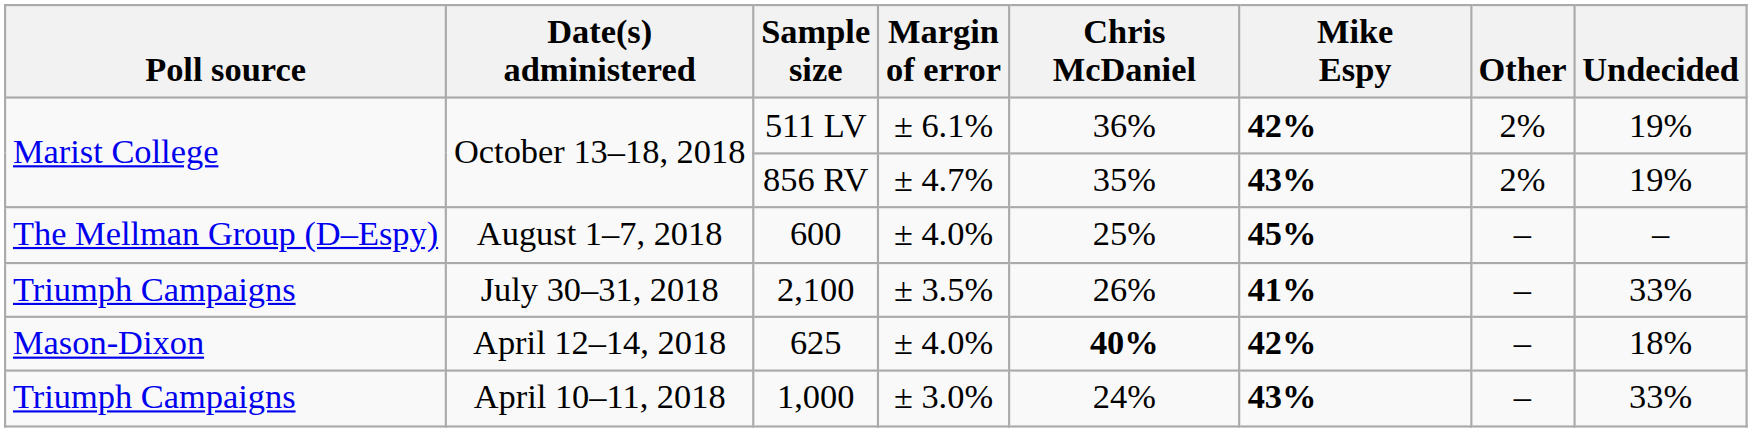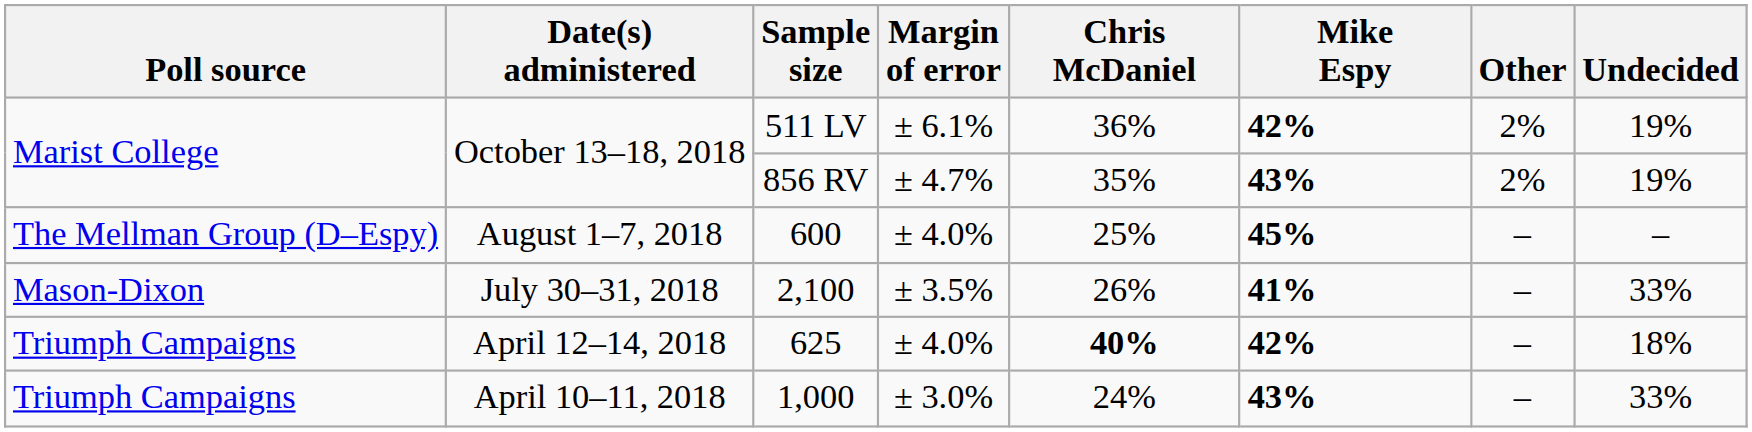 <table class="wikitable">
 <tr valign=bottom>
 <th>Poll source</th>
 <th>Date(s)<br>administered</th>
 <th>Sample<br>size</th>
 <th>Margin<br>of error</th>
 <th style="width:100px;">Chris<br>McDaniel</th>
 <th style="width:100px;">Mike<br>Espy</th>
 <th>Other</th>
 <th>Undecided</th>
 </tr>
 <tr>
 <td rowspan=2><a href='#'>Marist College</a></td>
 <td rowspan=2 align=center>October 13–18, 2018</td>
 <td align=center>511 LV</td>
 <td align=center>± 6.1%</td>
 <td align=center>36%</td>
 <td><strong>42%</strong></td>
 <td align=center>2%</td>
 <td align=center>19%</td>
 </tr>
 <tr>
 <td align=center>856 RV</td>
 <td align=center>± 4.7%</td>
 <td align=center>35%</td>
 <td><strong>43%</strong></td>
 <td align=center>2%</td>
 <td align=center>19%</td>
 </tr>
 <tr>
 <td><a href='#'>The Mellman Group (D–Espy)</a></td>
 <td align=center>August 1–7, 2018</td>
 <td align=center>600</td>
 <td align=center>± 4.0%</td>
 <td align=center>25%</td>
 <td><strong>45%</strong></td>
 <td align=center>–</td>
 <td align=center>–</td>
 </tr>
 <tr>
-<td><a href='#'>Triumph Campaigns</a></td>
+<td><a href='#'>Mason-Dixon</a></td>
 <td align=center>July 30–31, 2018</td>
 <td align=center>2,100</td>
 <td align=center>± 3.5%</td>
 <td align=center>26%</td>
 <td><strong>41%</strong></td>
 <td align=center>–</td>
 <td align=center>33%</td>
 </tr>
 <tr>
-<td><a href='#'>Mason-Dixon</a></td>
+<td><a href='#'>Triumph Campaigns</a></td>
 <td align=center>April 12–14, 2018</td>
 <td align=center>625</td>
 <td align=center>± 4.0%</td>
 <td align=center><strong>40%</strong></td>
 <td><strong>42%</strong></td>
 <td align=center>–</td>
 <td align=center>18%</td>
 </tr>
 <tr>
 <td><a href='#'>Triumph Campaigns</a></td>
 <td align=center>April 10–11, 2018</td>
 <td align=center>1,000</td>
 <td align=center>± 3.0%</td>
 <td align=center>24%</td>
 <td><strong>43%</strong></td>
 <td align=center>–</td>
 <td align=center>33%</td>
 </tr>
 </table>
